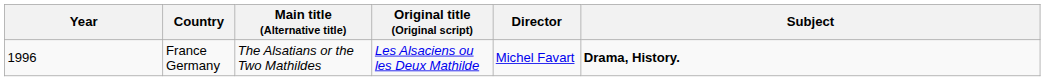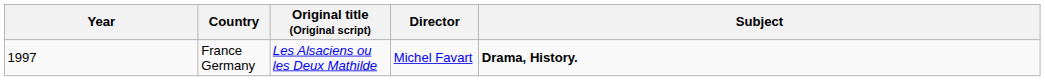 <table class="wikitable sortable" style="width:100%;">
 <tr>
 <th>Year</th>
 <th width= 80>Country</th>
-<th class="unsortable" style="width:160px;">Main title<br><small>(Alternative title)</small></th>
 <th class="unsortable" style="width:140px;">Original title<br><small>(Original script)</small></th>
 <th width=100>Director</th>
 <th class="unsortable">Subject</th>
 </tr>
 <tr>
-<td>1996</td>
+<td>1997</td>
 <td>France<br>Germany</td>
-<td><em>The Alsatians or the Two Mathildes</em></td>
 <td><em><a href='#'>Les Alsaciens ou les Deux Mathilde</a></em></td>
 <td><a href='#'>Michel Favart</a></td>
 <td><strong>Drama, History.</strong></td>
 </tr>
 </table>
